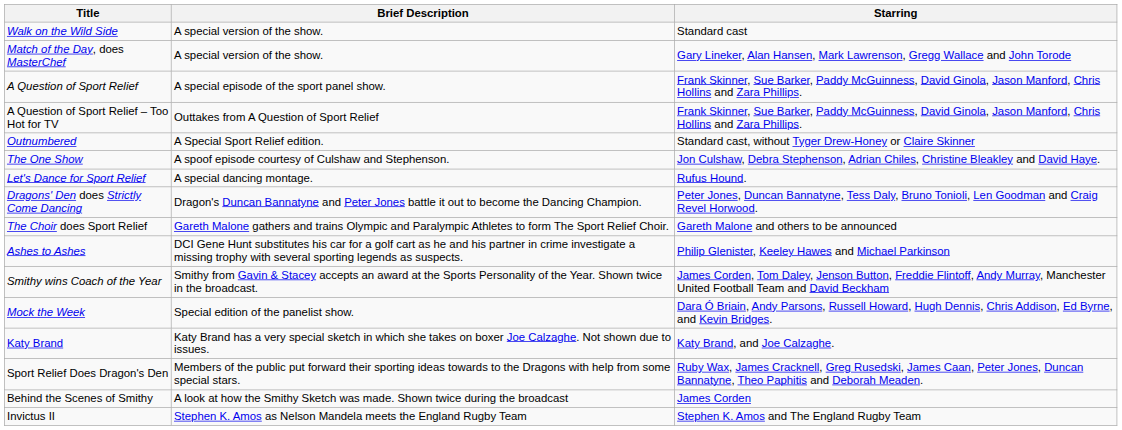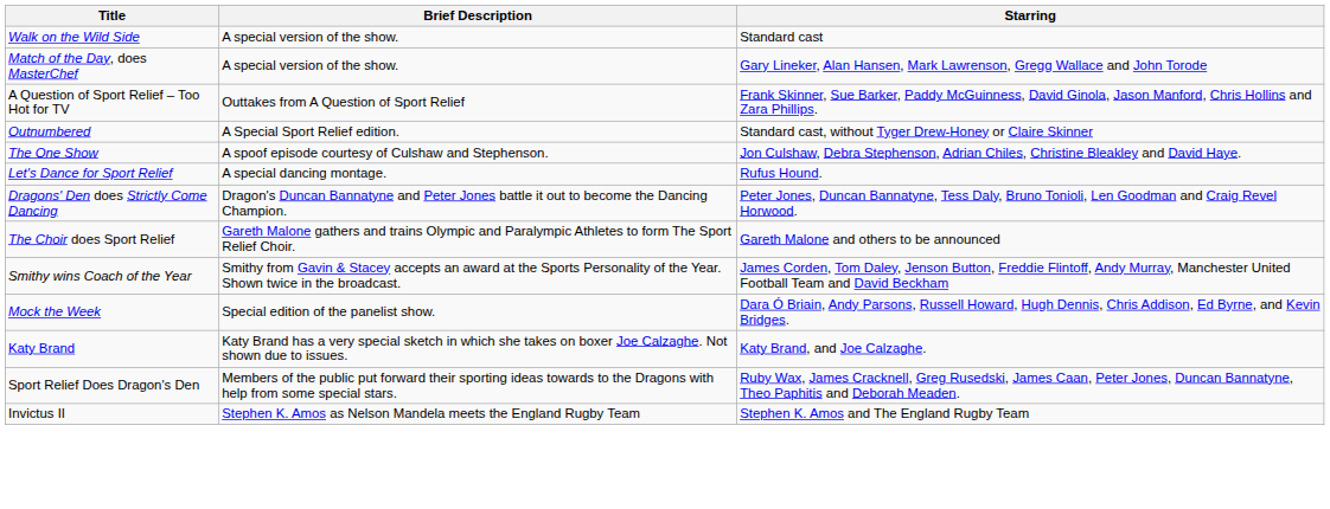 <table class="wikitable" border="1">
 <tr>
 <th>Title</th>
 <th>Brief Description</th>
 <th>Starring</th>
 </tr>
 <tr>
 <td><em><a href='#'>Walk on the Wild Side</a></em></td>
 <td>A special version of the show.</td>
 <td>Standard cast</td>
 </tr>
 <tr>
 <td><em><a href='#'>Match of the Day</a></em>, does <em><a href='#'>MasterChef</a></em></td>
 <td>A special version of the show.</td>
 <td><a href='#'>Gary Lineker</a>, <a href='#'>Alan Hansen</a>, <a href='#'>Mark Lawrenson</a>, <a href='#'>Gregg Wallace</a> and <a href='#'>John Torode</a></td>
-</tr>
-<tr>
-<td><em>A Question of Sport Relief</em></td>
-<td>A special episode of the sport panel show.</td>
-<td><a href='#'>Frank Skinner</a>, <a href='#'>Sue Barker</a>, <a href='#'>Paddy McGuinness</a>, <a href='#'>David Ginola</a>, <a href='#'>Jason Manford</a>, <a href='#'>Chris Hollins</a> and <a href='#'>Zara Phillips</a>.</td>
 </tr>
 <tr>
 <td>A Question of Sport Relief – Too Hot for TV</td>
 <td>Outtakes from A Question of Sport Relief</td>
 <td><a href='#'>Frank Skinner</a>, <a href='#'>Sue Barker</a>, <a href='#'>Paddy McGuinness</a>, <a href='#'>David Ginola</a>, <a href='#'>Jason Manford</a>, <a href='#'>Chris Hollins</a> and <a href='#'>Zara Phillips</a>.</td>
 </tr>
 <tr>
 <td><em><a href='#'>Outnumbered</a></em></td>
 <td>A Special Sport Relief edition.</td>
 <td>Standard cast, without <a href='#'>Tyger Drew-Honey</a> or <a href='#'>Claire Skinner</a></td>
 </tr>
 <tr>
 <td><em><a href='#'>The One Show</a></em></td>
 <td>A spoof episode courtesy of Culshaw and Stephenson.</td>
 <td><a href='#'>Jon Culshaw</a>, <a href='#'>Debra Stephenson</a>, <a href='#'>Adrian Chiles</a>, <a href='#'>Christine Bleakley</a> and <a href='#'>David Haye</a>.</td>
 </tr>
 <tr>
 <td><em><a href='#'>Let's Dance for Sport Relief</a></em></td>
 <td>A special dancing montage.</td>
 <td><a href='#'>Rufus Hound</a>.</td>
 </tr>
 <tr>
 <td><em><a href='#'>Dragons' Den</a></em> does <em><a href='#'>Strictly Come Dancing</a></em></td>
 <td>Dragon's <a href='#'>Duncan Bannatyne</a> and <a href='#'>Peter Jones</a> battle it out to become the Dancing Champion.</td>
 <td><a href='#'>Peter Jones</a>, <a href='#'>Duncan Bannatyne</a>, <a href='#'>Tess Daly</a>, <a href='#'>Bruno Tonioli</a>, <a href='#'>Len Goodman</a> and <a href='#'>Craig Revel Horwood</a>.</td>
 </tr>
 <tr>
 <td><em><a href='#'>The Choir</a></em> does Sport Relief</td>
 <td><a href='#'>Gareth Malone</a> gathers and trains Olympic and Paralympic Athletes to form The Sport Relief Choir.</td>
 <td><a href='#'>Gareth Malone</a> and others to be announced</td>
 </tr>
 <tr>
-<td><em><a href='#'>Ashes to Ashes</a></em></td>
-<td>DCI Gene Hunt substitutes his car for a golf cart as he and his partner in crime investigate a missing trophy with several sporting legends as suspects.</td>
-<td><a href='#'>Philip Glenister</a>, <a href='#'>Keeley Hawes</a> and <a href='#'>Michael Parkinson</a></td>
-</tr>
-<tr>
 <td><em>Smithy wins Coach of the Year</em></td>
 <td>Smithy from <a href='#'>Gavin & Stacey</a> accepts an award at the Sports Personality of the Year. Shown twice in the broadcast.</td>
 <td><a href='#'>James Corden</a>, <a href='#'>Tom Daley</a>, <a href='#'>Jenson Button</a>, <a href='#'>Freddie Flintoff</a>, <a href='#'>Andy Murray</a>, Manchester United Football Team and <a href='#'>David Beckham</a></td>
 </tr>
 <tr>
 <td><em><a href='#'>Mock the Week</a></em></td>
 <td>Special edition of the panelist show.</td>
 <td><a href='#'>Dara Ó Briain</a>, <a href='#'>Andy Parsons</a>, <a href='#'>Russell Howard</a>, <a href='#'>Hugh Dennis</a>, <a href='#'>Chris Addison</a>, <a href='#'>Ed Byrne</a>, and <a href='#'>Kevin Bridges</a>.</td>
 </tr>
 <tr>
 <td><a href='#'>Katy Brand</a></td>
 <td>Katy Brand has a very special sketch in which she takes on boxer <a href='#'>Joe Calzaghe</a>. Not shown due to issues.</td>
 <td><a href='#'>Katy Brand</a>, and <a href='#'>Joe Calzaghe</a>.</td>
 </tr>
 <tr>
 <td>Sport Relief Does Dragon's Den</td>
 <td>Members of the public put forward their sporting ideas towards to the Dragons with help from some special stars.</td>
 <td><a href='#'>Ruby Wax</a>, <a href='#'>James Cracknell</a>, <a href='#'>Greg Rusedski</a>, <a href='#'>James Caan</a>, <a href='#'>Peter Jones</a>, <a href='#'>Duncan Bannatyne</a>, <a href='#'>Theo Paphitis</a> and <a href='#'>Deborah Meaden</a>.</td>
 </tr>
 <tr>
-<td>Behind the Scenes of Smithy</td>
-<td>A look at how the Smithy Sketch was made. Shown twice during the broadcast</td>
-<td><a href='#'>James Corden</a></td>
-</tr>
-<tr>
 <td>Invictus II</td>
 <td><a href='#'>Stephen K. Amos</a> as Nelson Mandela meets the England Rugby Team</td>
 <td><a href='#'>Stephen K. Amos</a> and The England Rugby Team</td>
 </tr>
 </table>
